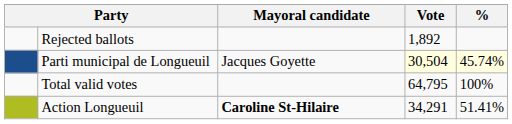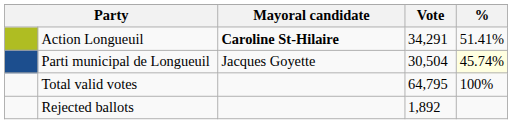 <table class="wikitable">
 <tr>
 </tr>
 <tr>
 <th bgcolor="#DDDDFF" width="230px" colspan="2">Party</th>
 <th bgcolor="#DDDDFF" width="200px">Mayoral candidate</th>
 <th bgcolor="#DDDDFF" width="50px">Vote</th>
 <th bgcolor="#DDDDFF" width="30px">%</th>
 </tr>
 <tr>
-<td> </td>
-<td>Rejected ballots</td>
-<td></td>
-<td>1,892</td>
-<td></td>
+<td bgcolor=#AFBD22  width="30px"> </td>
+<td>Action Longueuil</td>
+<td><strong>Caroline St-Hilaire</strong></td>
+<td>34,291</td>
+<td>51.41%</td>
 </tr>
 <tr>
 <td bgcolor=#1C4E8E> </td>
 <td>Parti municipal de Longueuil</td>
 <td>Jacques Goyette</td>
-<td style="background: lightyellow;">30,504</td>
+<td>30,504</td>
 <td style="background: lightyellow;">45.74%</td>
 </tr>
 <tr>
 <td> </td>
 <td>Total valid votes</td>
 <td></td>
 <td>64,795</td>
 <td>100%</td>
 </tr>
 <tr>
-<td bgcolor=#AFBD22  width="30px"> </td>
-<td>Action Longueuil</td>
-<td><strong>Caroline St-Hilaire</strong></td>
-<td>34,291</td>
-<td>51.41%</td>
+<td> </td>
+<td>Rejected ballots</td>
+<td></td>
+<td>1,892</td>
+<td></td>
 </tr>
 </table>
